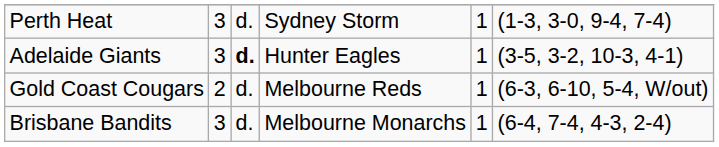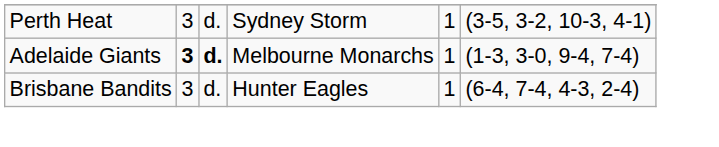 <table class="wikitable">
 <tr>
 </tr>
 <tr>
 <td>Perth Heat</td>
 <td>3</td>
 <td>d.</td>
 <td>Sydney Storm</td>
 <td>1</td>
-<td>(1-3, 3-0, 9-4, 7-4)</td>
+<td>(3-5, 3-2, 10-3, 4-1)</td>
 </tr>
 <tr>
 <td>Adelaide Giants</td>
-<td>3</td>
+<td><strong>3</strong></td>
 <td><strong>d.</strong></td>
-<td>Hunter Eagles</td>
+<td>Melbourne Monarchs</td>
 <td>1</td>
-<td>(3-5, 3-2, 10-3, 4-1)</td>
-</tr>
-<tr>
-<td>Gold Coast Cougars</td>
-<td>2</td>
-<td>d.</td>
-<td>Melbourne Reds</td>
-<td>1</td>
-<td>(6-3, 6-10, 5-4, W/out)</td>
+<td>(1-3, 3-0, 9-4, 7-4)</td>
 </tr>
 <tr>
 <td>Brisbane Bandits</td>
 <td>3</td>
 <td>d.</td>
-<td>Melbourne Monarchs</td>
+<td>Hunter Eagles</td>
 <td>1</td>
 <td>(6-4, 7-4, 4-3, 2-4)</td>
 </tr>
 </table>
